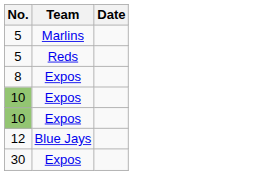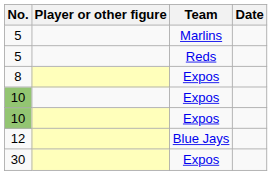 <table class="wikitable sortable plainrowheaders" style="font-size: 95%;text-align: center;">
 <tr>
 <th scope="col">No.</th>
+<th scope="col">Player or other figure</th>
 <th scope="col">Team</th>
 <th scope="col">Date</th>
 </tr>
 <tr>
 <td>5</td>
+<td></td>
 <td><a href='#'>Marlins</a></td>
 <td></td>
 </tr>
 <tr>
 <td>5</td>
+<td></td>
 <td><a href='#'>Reds</a></td>
 <td></td>
 </tr>
 <tr>
 <td>8</td>
+<td style="background:#ffb;"></td>
 <td><a href='#'>Expos</a></td>
 <td></td>
 </tr>
 <tr>
 <td style="background:#93c572;">10</td>
+<td></td>
 <td><a href='#'>Expos</a></td>
 <td></td>
 </tr>
 <tr>
 <td style="background:#93c572;">10</td>
+<td style="background:#ffb;"></td>
 <td><a href='#'>Expos</a></td>
 <td></td>
 </tr>
 <tr>
 <td>12</td>
+<td style="text-align:center; background:#ffb;"></td>
 <td><a href='#'>Blue Jays</a></td>
 <td></td>
 </tr>
 <tr>
 <td>30</td>
+<td style="background:#ffb;"></td>
 <td><a href='#'>Expos</a></td>
 <td></td>
 </tr>
 </table>
